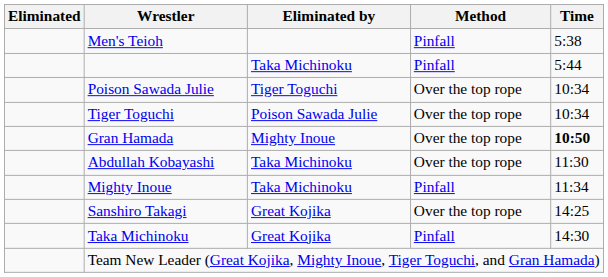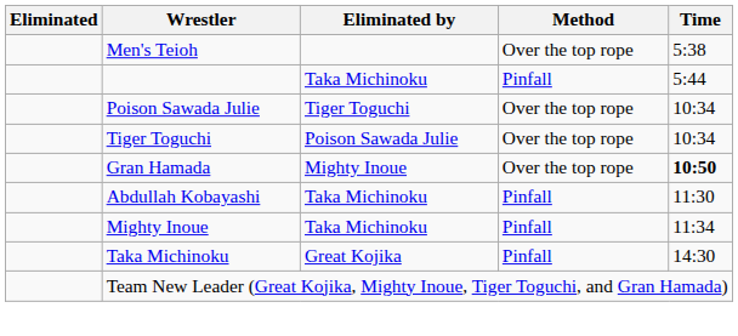 <table class="wikitable sortable">
 <tr>
 <th>Eliminated</th>
 <th>Wrestler</th>
 <th>Eliminated by</th>
 <th>Method</th>
 <th>Time</th>
 </tr>
 <tr>
 <td></td>
 <td><a href='#'>Men's Teioh</a></td>
 <td></td>
-<td><a href='#'>Pinfall</a></td>
+<td>Over the top rope</td>
 <td>5:38</td>
 </tr>
 <tr>
 <td></td>
 <td></td>
 <td><a href='#'>Taka Michinoku</a></td>
 <td><a href='#'>Pinfall</a></td>
 <td>5:44</td>
 </tr>
 <tr>
 <td></td>
 <td><a href='#'>Poison Sawada Julie</a></td>
 <td><a href='#'>Tiger Toguchi</a></td>
 <td>Over the top rope</td>
 <td>10:34</td>
 </tr>
 <tr>
 <td></td>
 <td><a href='#'>Tiger Toguchi</a></td>
 <td><a href='#'>Poison Sawada Julie</a></td>
 <td>Over the top rope</td>
 <td>10:34</td>
 </tr>
 <tr>
 <td></td>
 <td><a href='#'>Gran Hamada</a></td>
 <td><a href='#'>Mighty Inoue</a></td>
 <td>Over the top rope</td>
 <td><strong>10:50</strong></td>
 </tr>
 <tr>
 <td></td>
 <td><a href='#'>Abdullah Kobayashi</a></td>
 <td><a href='#'>Taka Michinoku</a></td>
-<td>Over the top rope</td>
+<td><a href='#'>Pinfall</a></td>
 <td>11:30</td>
 </tr>
 <tr>
 <td></td>
 <td><a href='#'>Mighty Inoue</a></td>
 <td><a href='#'>Taka Michinoku</a></td>
 <td><a href='#'>Pinfall</a></td>
 <td>11:34</td>
-</tr>
-<tr>
-<td></td>
-<td><a href='#'>Sanshiro Takagi</a></td>
-<td><a href='#'>Great Kojika</a></td>
-<td>Over the top rope</td>
-<td>14:25</td>
 </tr>
 <tr>
 <td></td>
 <td><a href='#'>Taka Michinoku</a></td>
 <td><a href='#'>Great Kojika</a></td>
 <td><a href='#'>Pinfall</a></td>
 <td>14:30</td>
 </tr>
 <tr>
 <td></td>
 <td colspan="4">Team New Leader (<a href='#'>Great Kojika</a>, <a href='#'>Mighty Inoue</a>, <a href='#'>Tiger Toguchi</a>,  and <a href='#'>Gran Hamada</a>)</td>
 </tr>
 </table>
